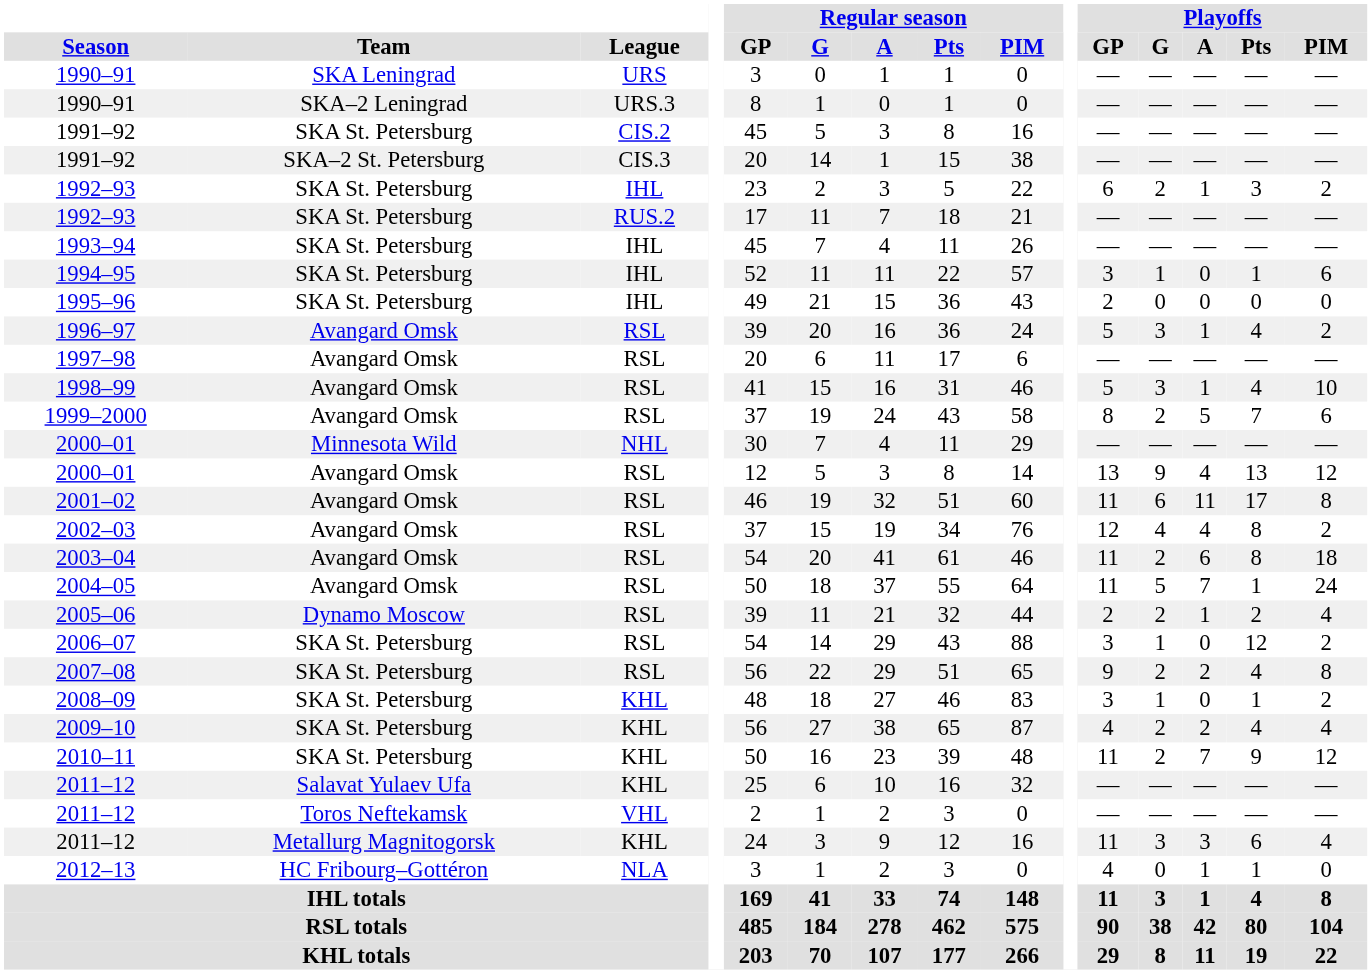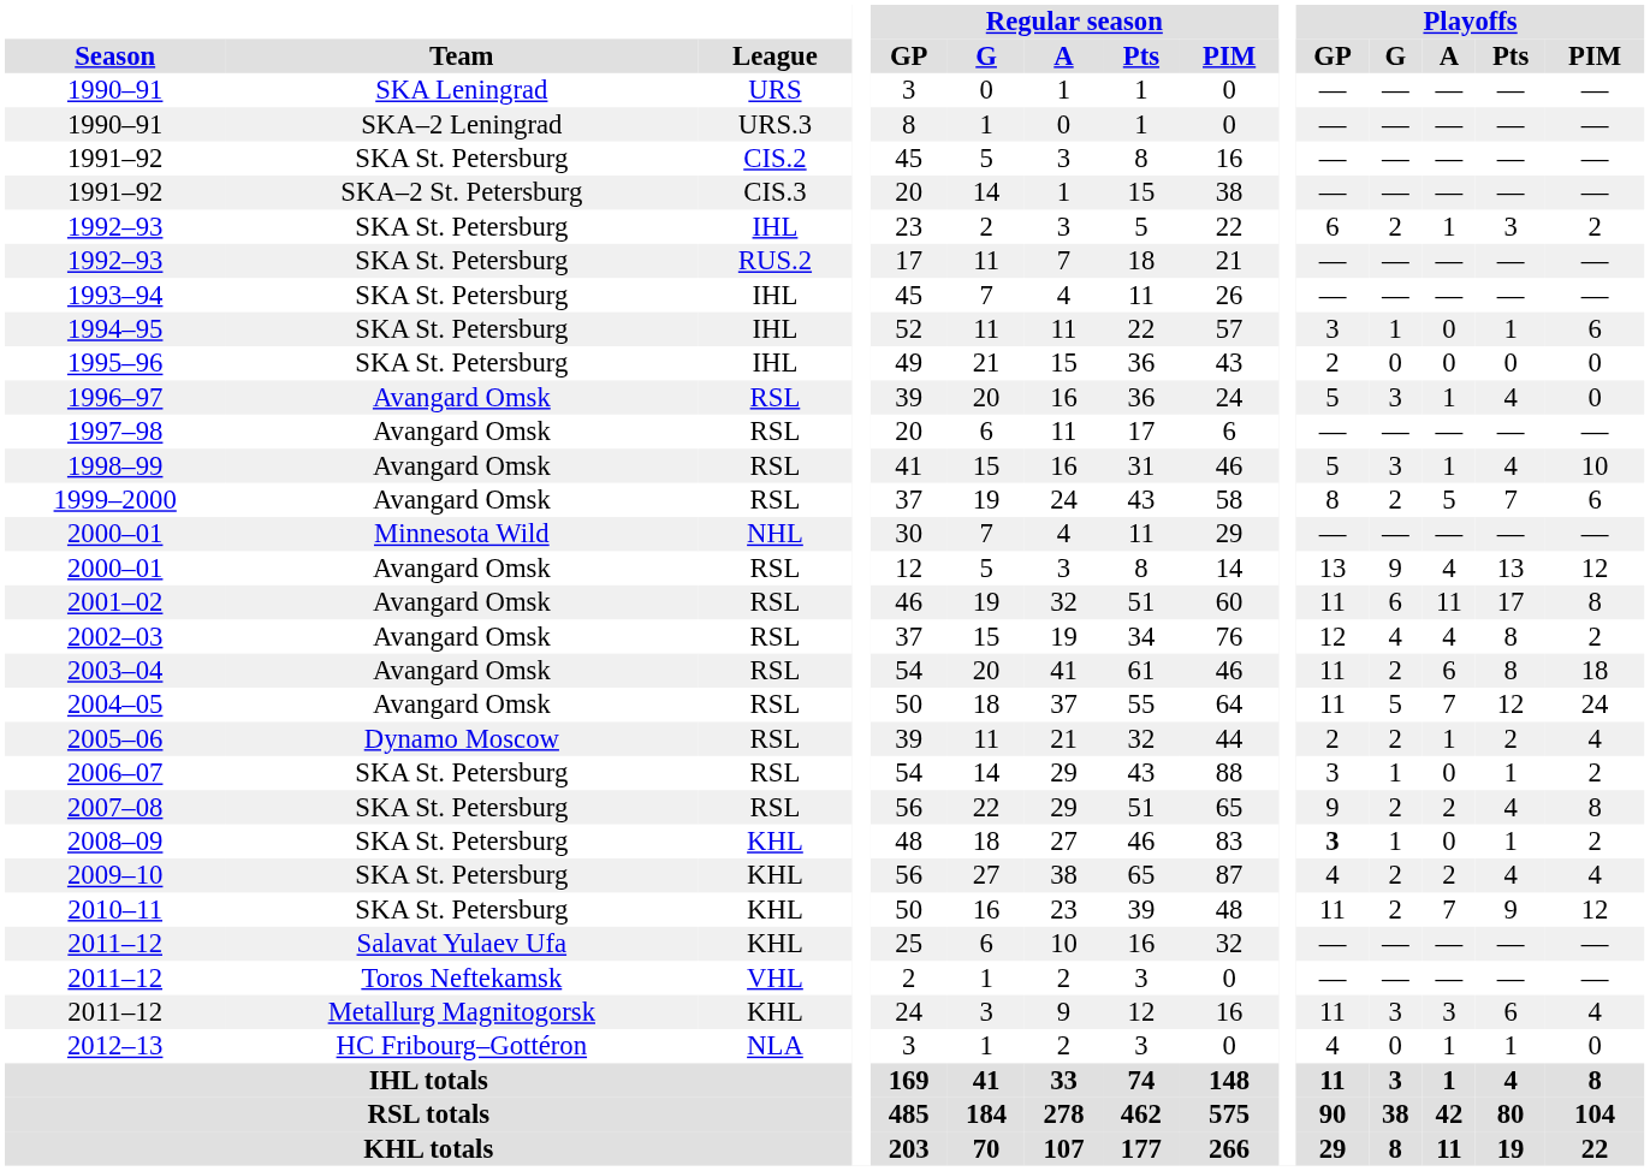 <table border="0" cellpadding="1" cellspacing="0" style="text-align:center; width:60em">
 <tr bgcolor="#e0e0e0">
 <th colspan="3" bgcolor="#ffffff"> </th>
 <th rowspan="99" bgcolor="#ffffff"> </th>
 <th colspan="5"><a href='#'>Regular season</a></th>
 <th rowspan="99" bgcolor="#ffffff"> </th>
 <th colspan="5"><a href='#'>Playoffs</a></th>
 </tr>
 <tr bgcolor="#e0e0e0">
 <th><a href='#'>Season</a></th>
 <th>Team</th>
 <th>League</th>
 <th>GP</th>
 <th><a href='#'>G</a></th>
 <th><a href='#'>A</a></th>
 <th><a href='#'>Pts</a></th>
 <th><a href='#'>PIM</a></th>
 <th>GP</th>
 <th>G</th>
 <th>A</th>
 <th>Pts</th>
 <th>PIM</th>
 </tr>
 <tr>
 <td><a href='#'>1990–91</a></td>
 <td><a href='#'>SKA Leningrad</a></td>
 <td><a href='#'>URS</a></td>
 <td>3</td>
 <td>0</td>
 <td>1</td>
 <td>1</td>
 <td>0</td>
 <td>—</td>
 <td>—</td>
 <td>—</td>
 <td>—</td>
 <td>—</td>
 </tr>
 <tr bgcolor="#f0f0f0">
 <td>1990–91</td>
 <td>SKA–2 Leningrad</td>
 <td>URS.3</td>
 <td>8</td>
 <td>1</td>
 <td>0</td>
 <td>1</td>
 <td>0</td>
 <td>—</td>
 <td>—</td>
 <td>—</td>
 <td>—</td>
 <td>—</td>
 </tr>
 <tr>
 <td>1991–92</td>
 <td>SKA St. Petersburg</td>
 <td><a href='#'>CIS.2</a></td>
 <td>45</td>
 <td>5</td>
 <td>3</td>
 <td>8</td>
 <td>16</td>
 <td>—</td>
 <td>—</td>
 <td>—</td>
 <td>—</td>
 <td>—</td>
 </tr>
 <tr bgcolor="#f0f0f0">
 <td>1991–92</td>
 <td>SKA–2 St. Petersburg</td>
 <td>CIS.3</td>
 <td>20</td>
 <td>14</td>
 <td>1</td>
 <td>15</td>
 <td>38</td>
 <td>—</td>
 <td>—</td>
 <td>—</td>
 <td>—</td>
 <td>—</td>
 </tr>
 <tr>
 <td><a href='#'>1992–93</a></td>
 <td>SKA St. Petersburg</td>
 <td><a href='#'>IHL</a></td>
 <td>23</td>
 <td>2</td>
 <td>3</td>
 <td>5</td>
 <td>22</td>
 <td>6</td>
 <td>2</td>
 <td>1</td>
 <td>3</td>
 <td>2</td>
 </tr>
 <tr bgcolor="#f0f0f0">
 <td><a href='#'>1992–93</a></td>
 <td>SKA St. Petersburg</td>
 <td><a href='#'>RUS.2</a></td>
 <td>17</td>
 <td>11</td>
 <td>7</td>
 <td>18</td>
 <td>21</td>
 <td>—</td>
 <td>—</td>
 <td>—</td>
 <td>—</td>
 <td>—</td>
 </tr>
 <tr>
 <td><a href='#'>1993–94</a></td>
 <td>SKA St. Petersburg</td>
 <td>IHL</td>
 <td>45</td>
 <td>7</td>
 <td>4</td>
 <td>11</td>
 <td>26</td>
 <td>—</td>
 <td>—</td>
 <td>—</td>
 <td>—</td>
 <td>—</td>
 </tr>
 <tr bgcolor="#f0f0f0">
 <td><a href='#'>1994–95</a></td>
 <td>SKA St. Petersburg</td>
 <td>IHL</td>
 <td>52</td>
 <td>11</td>
 <td>11</td>
 <td>22</td>
 <td>57</td>
 <td>3</td>
 <td>1</td>
 <td>0</td>
 <td>1</td>
 <td>6</td>
 </tr>
 <tr>
 <td><a href='#'>1995–96</a></td>
 <td>SKA St. Petersburg</td>
 <td>IHL</td>
 <td>49</td>
 <td>21</td>
 <td>15</td>
 <td>36</td>
 <td>43</td>
 <td>2</td>
 <td>0</td>
 <td>0</td>
 <td>0</td>
 <td>0</td>
 </tr>
 <tr bgcolor="#f0f0f0">
 <td><a href='#'>1996–97</a></td>
 <td><a href='#'>Avangard Omsk</a></td>
 <td><a href='#'>RSL</a></td>
 <td>39</td>
 <td>20</td>
 <td>16</td>
 <td>36</td>
 <td>24</td>
 <td>5</td>
 <td>3</td>
 <td>1</td>
 <td>4</td>
-<td>2</td>
+<td>0</td>
 </tr>
 <tr>
 <td><a href='#'>1997–98</a></td>
 <td>Avangard Omsk</td>
 <td>RSL</td>
 <td>20</td>
 <td>6</td>
 <td>11</td>
 <td>17</td>
 <td>6</td>
 <td>—</td>
 <td>—</td>
 <td>—</td>
 <td>—</td>
 <td>—</td>
 </tr>
 <tr bgcolor="#f0f0f0">
 <td><a href='#'>1998–99</a></td>
 <td>Avangard Omsk</td>
 <td>RSL</td>
 <td>41</td>
 <td>15</td>
 <td>16</td>
 <td>31</td>
 <td>46</td>
 <td>5</td>
 <td>3</td>
 <td>1</td>
 <td>4</td>
 <td>10</td>
 </tr>
 <tr>
 <td><a href='#'>1999–2000</a></td>
 <td>Avangard Omsk</td>
 <td>RSL</td>
 <td>37</td>
 <td>19</td>
 <td>24</td>
 <td>43</td>
 <td>58</td>
 <td>8</td>
 <td>2</td>
 <td>5</td>
 <td>7</td>
 <td>6</td>
 </tr>
 <tr bgcolor="#f0f0f0">
 <td><a href='#'>2000–01</a></td>
 <td><a href='#'>Minnesota Wild</a></td>
 <td><a href='#'>NHL</a></td>
 <td>30</td>
 <td>7</td>
 <td>4</td>
 <td>11</td>
 <td>29</td>
 <td>—</td>
 <td>—</td>
 <td>—</td>
 <td>—</td>
 <td>—</td>
 </tr>
 <tr>
 <td><a href='#'>2000–01</a></td>
 <td>Avangard Omsk</td>
 <td>RSL</td>
 <td>12</td>
 <td>5</td>
 <td>3</td>
 <td>8</td>
 <td>14</td>
 <td>13</td>
 <td>9</td>
 <td>4</td>
 <td>13</td>
 <td>12</td>
 </tr>
 <tr bgcolor="#f0f0f0">
 <td><a href='#'>2001–02</a></td>
 <td>Avangard Omsk</td>
 <td>RSL</td>
 <td>46</td>
 <td>19</td>
 <td>32</td>
 <td>51</td>
 <td>60</td>
 <td>11</td>
 <td>6</td>
 <td>11</td>
 <td>17</td>
 <td>8</td>
 </tr>
 <tr>
 <td><a href='#'>2002–03</a></td>
 <td>Avangard Omsk</td>
 <td>RSL</td>
 <td>37</td>
 <td>15</td>
 <td>19</td>
 <td>34</td>
 <td>76</td>
 <td>12</td>
 <td>4</td>
 <td>4</td>
 <td>8</td>
 <td>2</td>
 </tr>
 <tr bgcolor="#f0f0f0">
 <td><a href='#'>2003–04</a></td>
 <td>Avangard Omsk</td>
 <td>RSL</td>
 <td>54</td>
 <td>20</td>
 <td>41</td>
 <td>61</td>
 <td>46</td>
 <td>11</td>
 <td>2</td>
 <td>6</td>
 <td>8</td>
 <td>18</td>
 </tr>
 <tr>
 <td><a href='#'>2004–05</a></td>
 <td>Avangard Omsk</td>
 <td>RSL</td>
 <td>50</td>
 <td>18</td>
 <td>37</td>
 <td>55</td>
 <td>64</td>
 <td>11</td>
 <td>5</td>
 <td>7</td>
-<td>1</td>
+<td>12</td>
 <td>24</td>
 </tr>
 <tr bgcolor="#f0f0f0">
 <td><a href='#'>2005–06</a></td>
 <td><a href='#'>Dynamo Moscow</a></td>
 <td>RSL</td>
 <td>39</td>
 <td>11</td>
 <td>21</td>
 <td>32</td>
 <td>44</td>
 <td>2</td>
 <td>2</td>
 <td>1</td>
 <td>2</td>
 <td>4</td>
 </tr>
 <tr>
 <td><a href='#'>2006–07</a></td>
 <td>SKA St. Petersburg</td>
 <td>RSL</td>
 <td>54</td>
 <td>14</td>
 <td>29</td>
 <td>43</td>
 <td>88</td>
 <td>3</td>
 <td>1</td>
 <td>0</td>
-<td>12</td>
+<td>1</td>
 <td>2</td>
 </tr>
 <tr bgcolor="#f0f0f0">
 <td><a href='#'>2007–08</a></td>
 <td>SKA St. Petersburg</td>
 <td>RSL</td>
 <td>56</td>
 <td>22</td>
 <td>29</td>
 <td>51</td>
 <td>65</td>
 <td>9</td>
 <td>2</td>
 <td>2</td>
 <td>4</td>
 <td>8</td>
 </tr>
 <tr>
 <td><a href='#'>2008–09</a></td>
 <td>SKA St. Petersburg</td>
 <td><a href='#'>KHL</a></td>
 <td>48</td>
 <td>18</td>
 <td>27</td>
 <td>46</td>
 <td>83</td>
-<td>3</td>
+<td><strong>3</strong></td>
 <td>1</td>
 <td>0</td>
 <td>1</td>
 <td>2</td>
 </tr>
 <tr bgcolor="#f0f0f0">
 <td><a href='#'>2009–10</a></td>
 <td>SKA St. Petersburg</td>
 <td>KHL</td>
 <td>56</td>
 <td>27</td>
 <td>38</td>
 <td>65</td>
 <td>87</td>
 <td>4</td>
 <td>2</td>
 <td>2</td>
 <td>4</td>
 <td>4</td>
 </tr>
 <tr>
 <td><a href='#'>2010–11</a></td>
 <td>SKA St. Petersburg</td>
 <td>KHL</td>
 <td>50</td>
 <td>16</td>
 <td>23</td>
 <td>39</td>
 <td>48</td>
 <td>11</td>
 <td>2</td>
 <td>7</td>
 <td>9</td>
 <td>12</td>
 </tr>
 <tr bgcolor="#f0f0f0">
 <td><a href='#'>2011–12</a></td>
 <td><a href='#'>Salavat Yulaev Ufa</a></td>
 <td>KHL</td>
 <td>25</td>
 <td>6</td>
 <td>10</td>
 <td>16</td>
 <td>32</td>
 <td>—</td>
 <td>—</td>
 <td>—</td>
 <td>—</td>
 <td>—</td>
 </tr>
 <tr>
 <td><a href='#'>2011–12</a></td>
 <td><a href='#'>Toros Neftekamsk</a></td>
 <td><a href='#'>VHL</a></td>
 <td>2</td>
 <td>1</td>
 <td>2</td>
 <td>3</td>
 <td>0</td>
 <td>—</td>
 <td>—</td>
 <td>—</td>
 <td>—</td>
 <td>—</td>
 </tr>
 <tr bgcolor="#f0f0f0">
 <td>2011–12</td>
 <td><a href='#'>Metallurg Magnitogorsk</a></td>
 <td>KHL</td>
 <td>24</td>
 <td>3</td>
 <td>9</td>
 <td>12</td>
 <td>16</td>
 <td>11</td>
 <td>3</td>
 <td>3</td>
 <td>6</td>
 <td>4</td>
 </tr>
 <tr>
 <td><a href='#'>2012–13</a></td>
 <td><a href='#'>HC Fribourg–Gottéron</a></td>
 <td><a href='#'>NLA</a></td>
 <td>3</td>
 <td>1</td>
 <td>2</td>
 <td>3</td>
 <td>0</td>
 <td>4</td>
 <td>0</td>
 <td>1</td>
 <td>1</td>
 <td>0</td>
 </tr>
 <tr bgcolor="#e0e0e0">
 <th colspan="3">IHL totals</th>
 <th>169</th>
 <th>41</th>
 <th>33</th>
 <th>74</th>
 <th>148</th>
 <th>11</th>
 <th>3</th>
 <th>1</th>
 <th>4</th>
 <th>8</th>
 </tr>
 <tr bgcolor="#e0e0e0">
 <th colspan="3">RSL totals</th>
 <th>485</th>
 <th>184</th>
 <th>278</th>
 <th>462</th>
 <th>575</th>
 <th>90</th>
 <th>38</th>
 <th>42</th>
 <th>80</th>
 <th>104</th>
 </tr>
 <tr bgcolor="#e0e0e0">
 <th colspan="3">KHL totals</th>
 <th>203</th>
 <th>70</th>
 <th>107</th>
 <th>177</th>
 <th>266</th>
 <th>29</th>
 <th>8</th>
 <th>11</th>
 <th>19</th>
 <th>22</th>
 </tr>
 </table>
